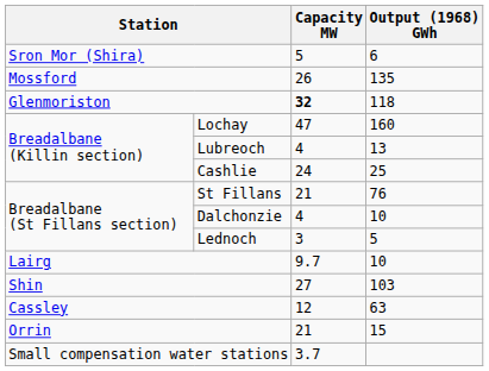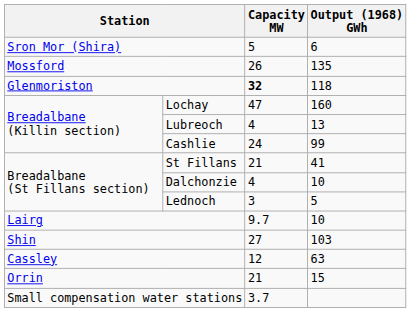 <table class="wikitable">
 <tr>
 <th colspan=2>Station</th>
 <th>Capacity<br>MW</th>
 <th>Output (1968)<br>GWh</th>
 </tr>
 <tr>
 <td colspan=2><a href='#'>Sron Mor (Shira)</a></td>
 <td>5</td>
 <td>6</td>
 </tr>
 <tr>
 <td colspan=2><a href='#'>Mossford</a></td>
 <td>26</td>
 <td>135</td>
 </tr>
 <tr>
 <td colspan=2><a href='#'>Glenmoriston</a></td>
 <td><strong>32</strong></td>
 <td>118</td>
 </tr>
 <tr>
 <td rowspan=3><a href='#'>Breadalbane</a><br>(Killin section)</td>
 <td>Lochay</td>
 <td>47</td>
 <td>160</td>
 </tr>
 <tr>
 <td>Lubreoch</td>
 <td>4</td>
 <td>13</td>
 </tr>
 <tr>
 <td>Cashlie</td>
 <td>24</td>
-<td>25</td>
+<td>99</td>
 </tr>
 <tr>
 <td rowspan=3>Breadalbane<br>(St Fillans section)</td>
 <td>St Fillans</td>
 <td>21</td>
-<td>76</td>
+<td>41</td>
 </tr>
 <tr>
 <td>Dalchonzie</td>
 <td>4</td>
 <td>10</td>
 </tr>
 <tr>
 <td>Lednoch</td>
 <td>3</td>
 <td>5</td>
 </tr>
 <tr>
 <td colspan=2><a href='#'>Lairg</a></td>
 <td>9.7</td>
 <td>10</td>
 </tr>
 <tr>
 <td colspan=2><a href='#'>Shin</a></td>
 <td>27</td>
 <td>103</td>
 </tr>
 <tr>
 <td colspan=2><a href='#'>Cassley</a></td>
 <td>12</td>
 <td>63</td>
 </tr>
 <tr>
 <td colspan=2><a href='#'>Orrin</a></td>
 <td>21</td>
 <td>15</td>
 </tr>
 <tr>
 <td colspan=2>Small compensation water stations</td>
 <td>3.7</td>
 <td></td>
 </tr>
 </table>
